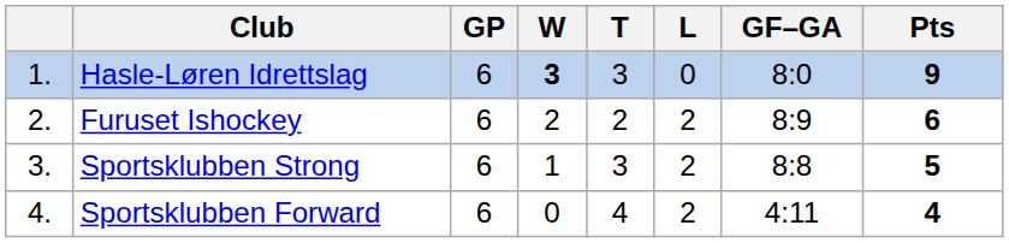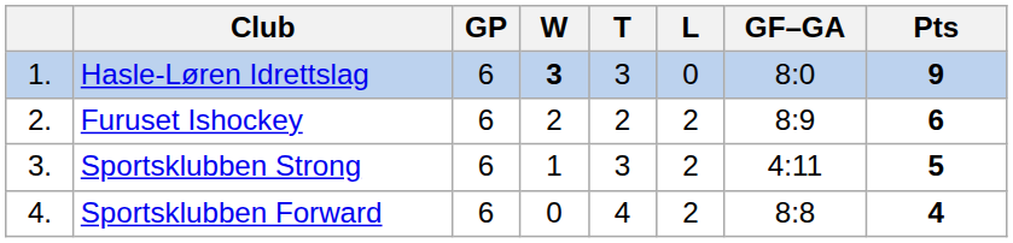 <table class="wikitable">
 <tr>
 <th width="30"></th>
 <th width="200">Club</th>
 <th width="30">GP</th>
 <th width="30">W</th>
 <th width="30">T</th>
 <th width="30">L</th>
 <th width="70">GF–GA</th>
 <th width="70">Pts</th>
 </tr>
 <tr bgcolor="#BCD2EE" align="center">
 <td>1.</td>
 <td align="left"><a href='#'>Hasle-Løren Idrettslag</a></td>
 <td>6</td>
 <td><strong>3</strong></td>
 <td>3</td>
 <td>0</td>
 <td>8:0</td>
 <td><strong>9</strong></td>
 </tr>
 <tr bgcolor="#FFFFFF" align="center">
 <td>2.</td>
 <td align="left"><a href='#'>Furuset Ishockey</a></td>
 <td>6</td>
 <td>2</td>
 <td>2</td>
 <td>2</td>
 <td>8:9</td>
 <td><strong>6</strong></td>
 </tr>
 <tr bgcolor="#FFFFFF" align="center">
 <td>3.</td>
 <td align="left"><a href='#'>Sportsklubben Strong</a></td>
 <td>6</td>
 <td>1</td>
 <td>3</td>
 <td>2</td>
-<td>8:8</td>
+<td>4:11</td>
 <td><strong>5</strong></td>
 </tr>
 <tr bgcolor="#FFFFFF" align="center">
 <td>4.</td>
 <td align="left"><a href='#'>Sportsklubben Forward</a></td>
 <td>6</td>
 <td>0</td>
 <td>4</td>
 <td>2</td>
-<td>4:11</td>
+<td>8:8</td>
 <td><strong>4</strong></td>
 </tr>
 </table>
